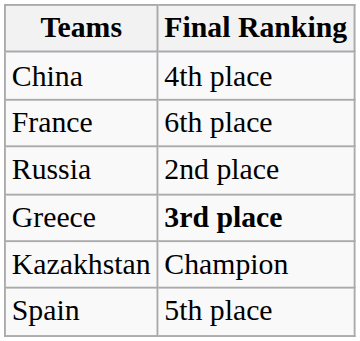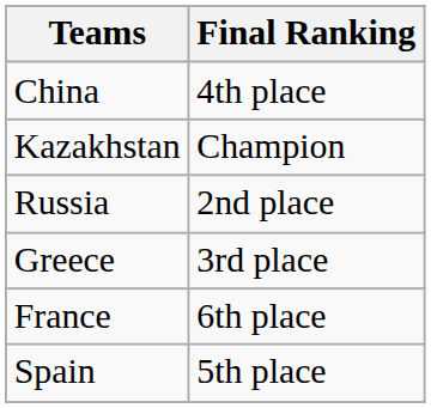 <table class="wikitable sortable">
 <tr style="background:#b0c4de; text-align:center;">
 <th>Teams</th>
 <th>Final Ranking</th>
 </tr>
 <tr>
 <td>China</td>
 <td>4th place</td>
 </tr>
 <tr>
-<td>France</td>
-<td>6th place</td>
+<td>Kazakhstan</td>
+<td>Champion</td>
 </tr>
 <tr>
 <td>Russia</td>
 <td>2nd place</td>
 </tr>
 <tr>
 <td>Greece</td>
-<td><strong>3rd place</strong></td>
+<td>3rd place</td>
 </tr>
 <tr>
-<td>Kazakhstan</td>
-<td>Champion</td>
+<td>France</td>
+<td>6th place</td>
 </tr>
 <tr>
 <td>Spain</td>
 <td>5th place</td>
 </tr>
 </table>
